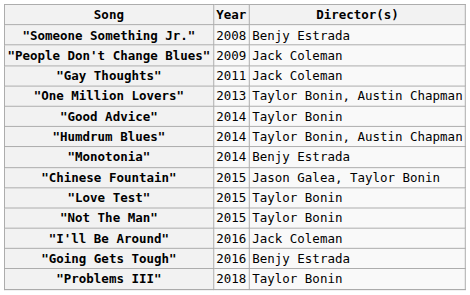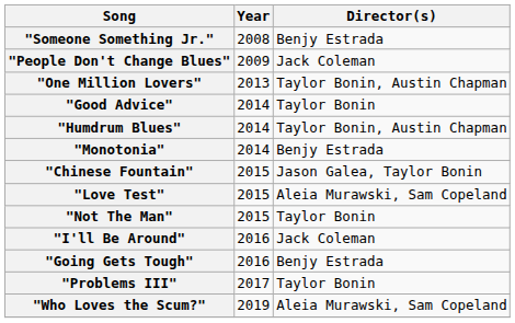 <table class="wikitable plainrowheaders">
 <tr>
 <th>Song</th>
 <th>Year</th>
 <th>Director(s)</th>
 </tr>
 <tr>
 <th scope="row">"Someone Something Jr."</th>
 <td>2008</td>
 <td>Benjy Estrada</td>
 </tr>
 <tr>
 <th scope="row">"People Don't Change Blues"</th>
 <td>2009</td>
-<td>Jack Coleman</td>
-</tr>
-<tr>
-<th scope="row">"Gay Thoughts"</th>
-<td>2011</td>
 <td>Jack Coleman</td>
 </tr>
 <tr>
 <th scope="row">"One Million Lovers"</th>
 <td>2013</td>
 <td>Taylor Bonin, Austin Chapman</td>
 </tr>
 <tr>
 <th scope="row">"Good Advice"</th>
 <td>2014</td>
 <td>Taylor Bonin</td>
 </tr>
 <tr>
 <th scope="row">"Humdrum Blues"</th>
 <td>2014</td>
 <td>Taylor Bonin, Austin Chapman</td>
 </tr>
 <tr>
 <th scope="row">"Monotonia"</th>
 <td>2014</td>
 <td>Benjy Estrada</td>
 </tr>
 <tr>
 <th scope="row">"Chinese Fountain"</th>
 <td>2015</td>
 <td>Jason Galea, Taylor Bonin</td>
 </tr>
 <tr>
 <th scope="row">"Love Test"</th>
 <td>2015</td>
-<td>Taylor Bonin</td>
+<td>Aleia Murawski, Sam Copeland</td>
 </tr>
 <tr>
 <th scope="row">"Not The Man"</th>
 <td>2015</td>
 <td>Taylor Bonin</td>
 </tr>
 <tr>
 <th scope="row">"I'll Be Around"</th>
 <td>2016</td>
 <td>Jack Coleman</td>
 </tr>
 <tr>
 <th scope="row">"Going Gets Tough"</th>
 <td>2016</td>
 <td>Benjy Estrada</td>
 </tr>
 <tr>
 <th scope="row">"Problems III"</th>
-<td>2018</td>
+<td>2017</td>
 <td>Taylor Bonin</td>
+</tr>
+<tr>
+<th scope="row">"Who Loves the Scum?"</th>
+<td>2019</td>
+<td>Aleia Murawski, Sam Copeland</td>
 </tr>
 <tr>
 </tr>
 </table>
